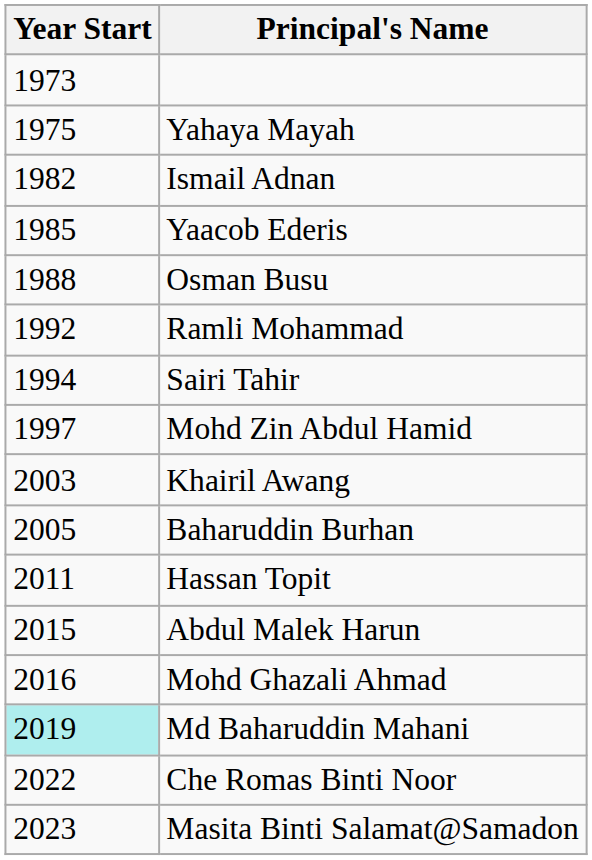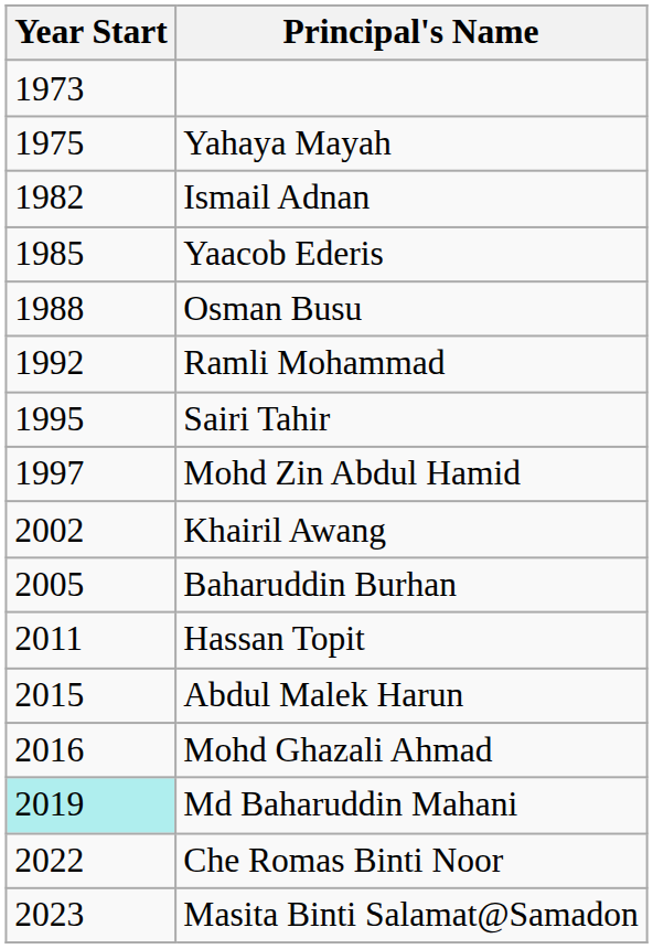 <table class="wikitable" style="margin-left: auto; margin-right: auto; border: none;">
 <tr>
 <th>Year Start</th>
 <th>Principal's Name</th>
 </tr>
 <tr>
 <td>1973</td>
 <td></td>
 </tr>
 <tr>
 <td>1975</td>
 <td>Yahaya Mayah</td>
 </tr>
 <tr>
 <td>1982</td>
 <td>Ismail Adnan</td>
 </tr>
 <tr>
 <td>1985</td>
 <td>Yaacob Ederis</td>
 </tr>
 <tr>
 <td>1988</td>
 <td>Osman Busu</td>
 </tr>
 <tr>
 <td>1992</td>
 <td>Ramli Mohammad</td>
 </tr>
 <tr>
-<td>1994</td>
+<td>1995</td>
 <td>Sairi Tahir</td>
 </tr>
 <tr>
 <td>1997</td>
 <td>Mohd Zin Abdul Hamid</td>
 </tr>
 <tr>
-<td>2003</td>
+<td>2002</td>
 <td>Khairil Awang</td>
 </tr>
 <tr>
 <td>2005</td>
 <td>Baharuddin Burhan</td>
 </tr>
 <tr>
 <td>2011</td>
 <td>Hassan Topit</td>
 </tr>
 <tr>
 <td>2015</td>
 <td>Abdul Malek Harun</td>
 </tr>
 <tr>
 <td>2016</td>
 <td>Mohd Ghazali Ahmad</td>
 </tr>
 <tr>
 <td style="background: paleturquoise;">2019</td>
 <td>Md Baharuddin Mahani</td>
 </tr>
 <tr>
 <td>2022</td>
 <td>Che Romas Binti Noor</td>
 </tr>
 <tr>
 <td>2023</td>
 <td>Masita Binti Salamat@Samadon</td>
 </tr>
 </table>
